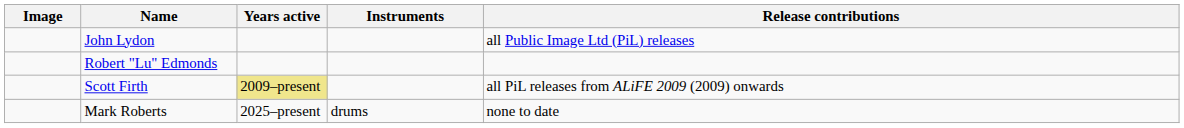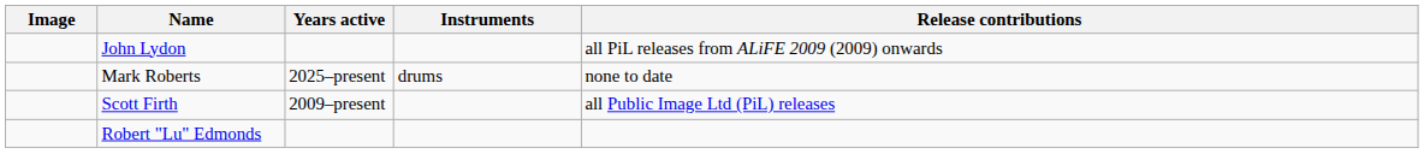 <table class="wikitable" border="1" width=100%>
 <tr>
 <th width="75">Image</th>
 <th width="160">Name</th>
 <th width="90">Years active</th>
 <th width="160">Instruments</th>
 <th>Release contributions</th>
 </tr>
 <tr>
 <td></td>
 <td><a href='#'>John Lydon</a></td>
 <td></td>
 <td></td>
+<td>all PiL releases from <em>ALiFE 2009</em> (2009) onwards</td>
+</tr>
+<tr>
+<td></td>
+<td>Mark Roberts</td>
+<td>2025–present</td>
+<td>drums</td>
+<td>none to date</td>
+</tr>
+<tr>
+<td></td>
+<td><a href='#'>Scott Firth</a></td>
+<td>2009–present</td>
+<td></td>
 <td>all <a href='#'>Public Image Ltd (PiL) releases</a></td>
 </tr>
 <tr>
 <td></td>
 <td><a href='#'>Robert "Lu" Edmonds</a></td>
 <td></td>
 <td></td>
 <td></td>
 </tr>
-<tr>
-<td></td>
-<td><a href='#'>Scott Firth</a></td>
-<td style="background: khaki;">2009–present</td>
-<td></td>
-<td>all PiL releases from <em>ALiFE 2009</em> (2009) onwards</td>
-</tr>
-<tr>
-<td></td>
-<td>Mark Roberts</td>
-<td>2025–present</td>
-<td>drums</td>
-<td>none to date</td>
-</tr>
 </table>
